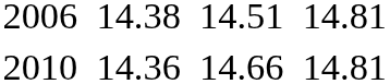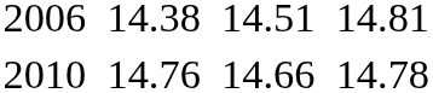 <table>
 <tr>
 <td>2006</td>
 <td></td>
 <td>14.38</td>
 <td></td>
 <td>14.51</td>
 <td></td>
 <td>14.81</td>
 </tr>
 <tr>
 <td>2010<br></td>
 <td></td>
-<td>14.36</td>
+<td>14.76</td>
 <td></td>
 <td>14.66</td>
 <td></td>
-<td>14.81</td>
+<td>14.78</td>
 </tr>
 </table>
